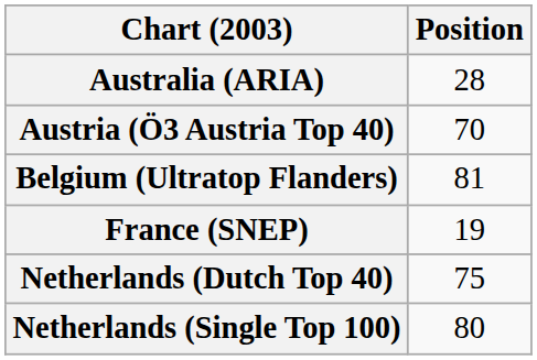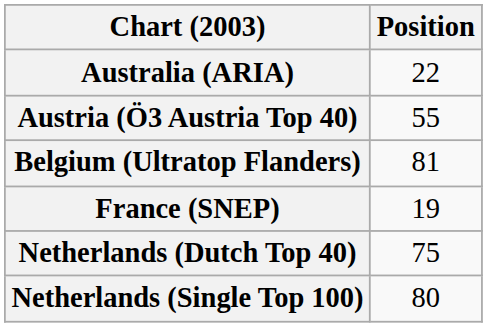 <table class="wikitable plainrowheaders sortable">
 <tr>
 <th>Chart (2003)</th>
 <th>Position</th>
 </tr>
 <tr>
 <th scope="row">Australia (ARIA)</th>
-<td align="center">28</td>
+<td align="center">22</td>
 </tr>
 <tr>
 <th scope="row">Austria (Ö3 Austria Top 40)</th>
-<td align="center">70</td>
+<td align="center">55</td>
 </tr>
 <tr>
 <th scope="row">Belgium (Ultratop Flanders)</th>
 <td align="center">81</td>
 </tr>
 <tr>
 <th scope="row">France (SNEP)</th>
 <td align="center">19</td>
 </tr>
 <tr>
 <th scope="row">Netherlands (Dutch Top 40)</th>
 <td align="center">75</td>
 </tr>
 <tr>
 <th scope="row">Netherlands (Single Top 100)</th>
 <td align="center">80</td>
 </tr>
 </table>
